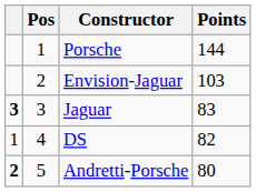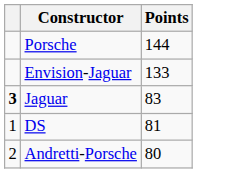 <table class="wikitable" style="font-size: 85%;">
 <tr>
 <th></th>
-<th>Pos</th>
 <th>Constructor</th>
 <th>Points</th>
 </tr>
 <tr>
 <td align="left"></td>
-<td align="center">1</td>
 <td> <a href='#'>Porsche</a></td>
 <td align="left">144</td>
 </tr>
 <tr>
 <td align="left"></td>
-<td align="center">2</td>
 <td> <a href='#'>Envision</a>-<a href='#'>Jaguar</a></td>
-<td align="left">103</td>
+<td align="left">133</td>
 </tr>
 <tr>
 <td align="left"><strong> 3</strong></td>
-<td align="center">3</td>
 <td> <a href='#'>Jaguar</a></td>
 <td align="left">83</td>
 </tr>
 <tr>
 <td align="left"> 1</td>
-<td align="center">4</td>
 <td> <a href='#'>DS</a></td>
-<td align="left">82</td>
+<td align="left">81</td>
 </tr>
 <tr>
-<td align="left"><strong> 2</strong></td>
-<td align="center">5</td>
+<td align="left"> 2</td>
 <td> <a href='#'>Andretti</a>-<a href='#'>Porsche</a></td>
 <td align="left">80</td>
 </tr>
 </table>
